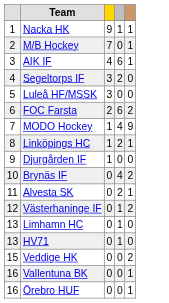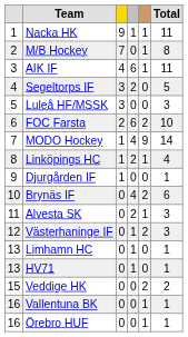 <table class="sortable" cellpadding="3" cellspacing="0" border="1" style="font-size: 95%; text-align: center; border: gray solid 1px; border-collapse: collapse;">
 <tr bgcolor="#e0e0e0">
 <th scope="col"></th>
 <th scope="col">Team</th>
 <th scope="col" style="background-color: gold;"></th>
 <th scope="col" style="background-color: silver;"></th>
 <th scope="col" style="background-color: #cc9966;"></th>
+<th scope="col">Total</th>
 </tr>
 <tr>
 <td>1</td>
 <td align="left"><a href='#'>Nacka HK</a></td>
 <td>9</td>
 <td>1</td>
 <td>1</td>
+<td>11</td>
 </tr>
 <tr bgcolor="#f0f0f0">
 <td>2</td>
 <td align="left"><a href='#'>M/B Hockey</a></td>
 <td>7</td>
 <td>0</td>
 <td>1</td>
+<td>8</td>
 </tr>
 <tr>
 <td>3</td>
 <td align="left"><a href='#'>AIK IF</a></td>
 <td>4</td>
 <td>6</td>
 <td>1</td>
+<td>11</td>
 </tr>
 <tr bgcolor="#f0f0f0">
 <td>4</td>
 <td align="left"><a href='#'>Segeltorps IF</a></td>
 <td>3</td>
 <td>2</td>
 <td>0</td>
+<td>5</td>
 </tr>
 <tr>
 <td>5</td>
 <td align="left"><a href='#'>Luleå HF/MSSK</a></td>
 <td>3</td>
 <td>0</td>
 <td>0</td>
+<td>3</td>
 </tr>
 <tr bgcolor="#f0f0f0">
 <td>6</td>
 <td align="left"><a href='#'>FOC Farsta</a></td>
 <td>2</td>
 <td>6</td>
 <td>2</td>
+<td>10</td>
 </tr>
 <tr>
 <td>7</td>
 <td align="left"><a href='#'>MODO Hockey</a></td>
 <td>1</td>
 <td>4</td>
 <td>9</td>
+<td>14</td>
 </tr>
 <tr bgcolor="#f0f0f0">
 <td>8</td>
 <td align="left"><a href='#'>Linköpings HC</a></td>
 <td>1</td>
 <td>2</td>
 <td>1</td>
+<td>4</td>
 </tr>
 <tr>
 <td>9</td>
 <td align="left"><a href='#'>Djurgården IF</a></td>
 <td>1</td>
 <td>0</td>
 <td>0</td>
+<td>1</td>
 </tr>
 <tr bgcolor="#f0f0f0">
 <td>10</td>
 <td align="left"><a href='#'>Brynäs IF</a></td>
 <td>0</td>
 <td>4</td>
 <td>2</td>
+<td>6</td>
 </tr>
 <tr>
 <td>11</td>
 <td align="left"><a href='#'>Alvesta SK</a></td>
 <td>0</td>
 <td>2</td>
 <td>1</td>
+<td>3</td>
 </tr>
 <tr bgcolor="#f0f0f0">
 <td>12</td>
 <td align="left"><a href='#'>Västerhaninge IF</a></td>
 <td>0</td>
 <td>1</td>
 <td>2</td>
+<td>3</td>
 </tr>
 <tr>
 <td>13</td>
 <td align="left"><a href='#'>Limhamn HC</a></td>
 <td>0</td>
 <td>1</td>
 <td>0</td>
+<td>1</td>
 </tr>
 <tr bgcolor="#f0f0f0">
 <td>13</td>
 <td align="left"><a href='#'>HV71</a></td>
 <td>0</td>
 <td>1</td>
 <td>0</td>
+<td>1</td>
 </tr>
 <tr>
 <td>15</td>
 <td align="left"><a href='#'>Veddige HK</a></td>
 <td>0</td>
 <td>0</td>
+<td>2</td>
 <td>2</td>
 </tr>
 <tr bgcolor="#f0f0f0">
 <td>16</td>
 <td align="left"><a href='#'>Vallentuna BK</a></td>
 <td>0</td>
 <td>0</td>
 <td>1</td>
+<td>1</td>
 </tr>
 <tr>
 <td>16</td>
 <td align="left"><a href='#'>Örebro HUF</a></td>
 <td>0</td>
 <td>0</td>
 <td>1</td>
+<td>1</td>
 </tr>
 </table>
